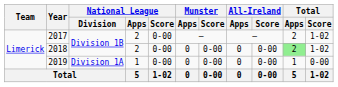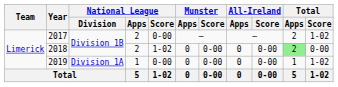 <table class="wikitable" style="text-align:center">
 <tr>
 <th rowspan="2">Team</th>
 <th rowspan="2">Year</th>
 <th colspan="3"><a href='#'>National League</a></th>
 <th colspan="2"><a href='#'>Munster</a></th>
 <th colspan="2"><a href='#'>All-Ireland</a></th>
 <th colspan="2">Total</th>
 </tr>
 <tr>
 <th>Division</th>
 <th>Apps</th>
 <th>Score</th>
 <th>Apps</th>
 <th>Score</th>
 <th>Apps</th>
 <th>Score</th>
 <th>Apps</th>
 <th>Score</th>
 </tr>
 <tr>
 <td rowspan="3"><a href='#'>Limerick</a></td>
 <td>2017</td>
 <td rowspan="2"><a href='#'>Division 1B</a></td>
 <td>2</td>
 <td>0-00</td>
 <td colspan=2>—</td>
 <td colspan=2>—</td>
 <td>2</td>
 <td>1-02</td>
 </tr>
 <tr>
 <td>2018</td>
 <td>2</td>
-<td>0-00</td>
+<td>1-02</td>
 <td>0</td>
 <td>0-00</td>
 <td>0</td>
 <td>0-00</td>
 <td style="background: lightgreen;">2</td>
-<td>1-02</td>
+<td>0-00</td>
 </tr>
 <tr>
 <td>2019</td>
 <td rowspan="1"><a href='#'>Division 1A</a></td>
 <td>1</td>
 <td>0-00</td>
 <td>0</td>
 <td>0-00</td>
 <td>0</td>
 <td>0-00</td>
 <td>1</td>
-<td>0-00</td>
+<td>1-02</td>
 </tr>
 <tr>
 <th colspan="3">Total</th>
 <th>5</th>
 <th>1-02</th>
 <th>0</th>
 <th>0-00</th>
 <th>0</th>
 <th>0-00</th>
 <th>5</th>
 <th>1-02</th>
 </tr>
 </table>
